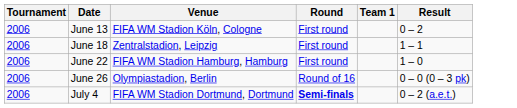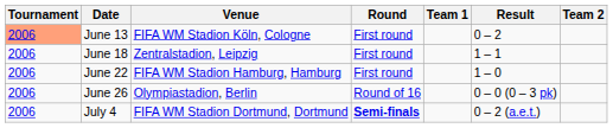 <table class="wikitable">
 <tr>
 <th>Tournament</th>
 <th>Date</th>
 <th>Venue</th>
 <th>Round</th>
 <th>Team 1</th>
 <th>Result</th>
+<th>Team 2</th>
 </tr>
 <tr>
-<td><a href='#'>2006</a></td>
+<td style="background: lightsalmon;"><a href='#'>2006</a></td>
 <td>June 13</td>
 <td> <a href='#'>FIFA WM Stadion Köln</a>, <a href='#'>Cologne</a></td>
 <td><a href='#'>First round</a></td>
 <td></td>
 <td>0 – 2</td>
+<td></td>
 </tr>
 <tr>
 <td><a href='#'>2006</a></td>
 <td>June 18</td>
 <td> <a href='#'>Zentralstadion</a>, <a href='#'>Leipzig</a></td>
 <td><a href='#'>First round</a></td>
 <td></td>
 <td>1 – 1</td>
+<td></td>
 </tr>
 <tr>
 <td><a href='#'>2006</a></td>
 <td>June 22</td>
 <td> <a href='#'>FIFA WM Stadion Hamburg</a>, <a href='#'>Hamburg</a></td>
 <td><a href='#'>First round</a></td>
 <td></td>
 <td>1 – 0</td>
+<td></td>
 </tr>
 <tr>
 <td><a href='#'>2006</a></td>
 <td>June 26</td>
 <td> <a href='#'>Olympiastadion</a>, <a href='#'>Berlin</a></td>
 <td><a href='#'>Round of 16</a></td>
 <td></td>
 <td>0 – 0 (0 – 3 <a href='#'>pk</a>)</td>
+<td></td>
 </tr>
 <tr>
 <td><a href='#'>2006</a></td>
 <td>July 4</td>
 <td> <a href='#'>FIFA WM Stadion Dortmund</a>, <a href='#'>Dortmund</a></td>
 <td><strong><a href='#'>Semi-finals</a></strong></td>
 <td></td>
 <td>0 – 2 (<a href='#'>a.e.t.</a>)</td>
+<td></td>
 </tr>
 </table>
